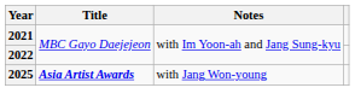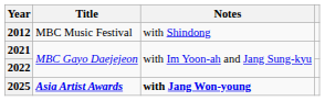 <table class="wikitable plainrowheaders sortable">
 <tr>
 <th scope="col">Year</th>
 <th scope="col">Title</th>
 <th scope="col">Notes</th>
 <th scope="col" class="unsortable"></th>
+</tr>
+<tr>
+<th scope="row">2012</th>
+<td>MBC Music Festival</td>
+<td>with <a href='#'>Shindong</a></td>
+<td style="text-align:center"></td>
 </tr>
 <tr>
 <th scope="row">2021</th>
 <td rowspan="2"><em><a href='#'>MBC Gayo Daejejeon</a></em></td>
 <td rowspan="2">with <a href='#'>Im Yoon-ah</a> and <a href='#'>Jang Sung-kyu</a></td>
 <td style="text-align:center"></td>
 </tr>
 <tr>
 <th scope="row">2022</th>
 <td style="text-align:center"></td>
 </tr>
 <tr>
 <th scope="row">2025</th>
 <td><strong><em><a href='#'>Asia Artist Awards</a></em></strong></td>
-<td>with <a href='#'>Jang Won-young</a></td>
+<td><strong>with <a href='#'>Jang Won-young</a></strong></td>
 <td style="text-align:center"></td>
 </tr>
 </table>
